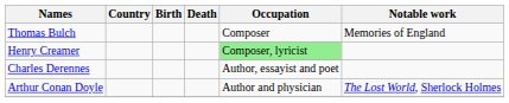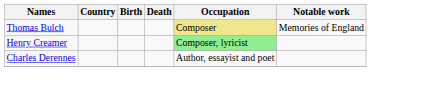 <table class="wikitable sortable" border="1" style="border-spacing:0; style=" width:100%;">
 <tr>
 <th>Names</th>
 <th>Country</th>
 <th>Birth</th>
 <th>Death</th>
 <th>Occupation</th>
 <th>Notable work</th>
 </tr>
 <tr>
 <td><a href='#'>Thomas Bulch</a></td>
 <td></td>
 <td></td>
 <td></td>
-<td>Composer</td>
+<td style="background: khaki;">Composer</td>
 <td>Memories of England</td>
 </tr>
 <tr>
 <td><a href='#'>Henry Creamer</a></td>
 <td></td>
 <td></td>
 <td></td>
 <td style="background: lightgreen;">Composer, lyricist</td>
 <td></td>
 </tr>
 <tr>
 <td><a href='#'>Charles Derennes</a></td>
 <td></td>
 <td></td>
 <td></td>
 <td>Author, essayist and poet</td>
 <td></td>
 </tr>
 <tr>
-<td><a href='#'>Arthur Conan Doyle</a></td>
-<td></td>
-<td></td>
-<td></td>
-<td>Author and physician</td>
-<td><em><a href='#'>The Lost World</a></em>, <a href='#'>Sherlock Holmes</a></td>
-</tr>
-<tr>
 </tr>
 </table>
